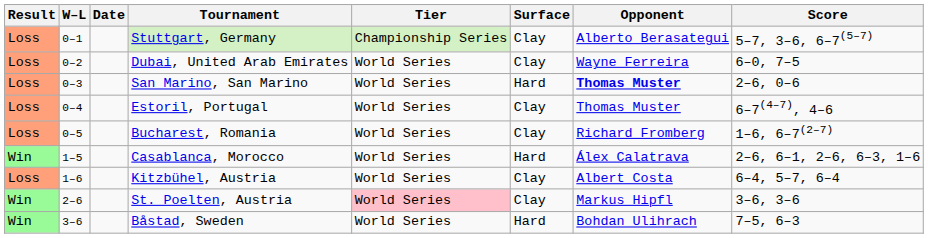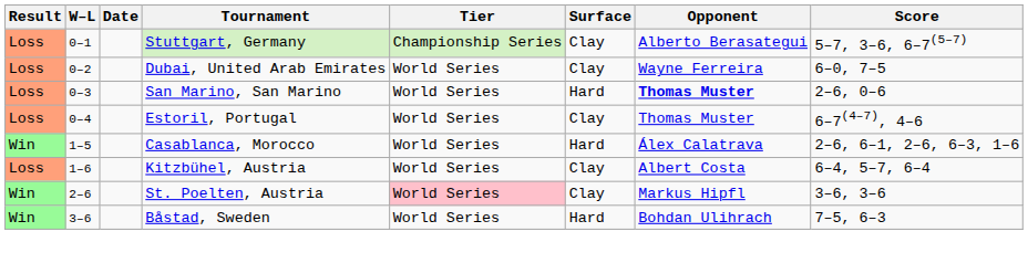 <table class="sortable wikitable">
 <tr>
 <th>Result</th>
 <th class="unsortable">W–L</th>
 <th>Date</th>
 <th>Tournament</th>
 <th>Tier</th>
 <th>Surface</th>
 <th>Opponent</th>
 <th class="unsortable">Score</th>
 </tr>
 <tr>
 <td style="background:#ffa07a;">Loss</td>
 <td><small>0–1</small></td>
 <td><a href='#'></a></td>
 <td style="background:#d4f1c5;"><a href='#'>Stuttgart</a>, Germany</td>
 <td style="background:#d4f1c5;">Championship Series</td>
 <td>Clay</td>
 <td> <a href='#'>Alberto Berasategui</a></td>
 <td>5–7, 3–6, 6–7<sup>(5–7)</sup></td>
 </tr>
 <tr>
 <td style="background:#ffa07a;">Loss</td>
 <td><small>0–2</small></td>
 <td><a href='#'></a></td>
 <td><a href='#'>Dubai</a>, United Arab Emirates</td>
 <td>World Series</td>
 <td>Clay</td>
 <td> <a href='#'>Wayne Ferreira</a></td>
 <td>6–0, 7–5</td>
 </tr>
 <tr>
 <td style="background:#ffa07a;">Loss</td>
 <td><small>0–3</small></td>
 <td><a href='#'></a></td>
 <td><a href='#'>San Marino</a>, San Marino</td>
 <td>World Series</td>
 <td>Hard</td>
 <td><strong> <a href='#'>Thomas Muster</a></strong></td>
 <td>2–6, 0–6</td>
 </tr>
 <tr>
 <td style="background:#ffa07a;">Loss</td>
 <td><small>0–4</small></td>
 <td><a href='#'></a></td>
 <td><a href='#'>Estoril</a>, Portugal</td>
 <td>World Series</td>
 <td>Clay</td>
 <td> <a href='#'>Thomas Muster</a></td>
 <td>6–7<sup>(4–7)</sup>, 4–6</td>
 </tr>
 <tr>
-<td style="background:#ffa07a;">Loss</td>
-<td><small>0–5</small></td>
-<td><a href='#'></a></td>
-<td><a href='#'>Bucharest</a>, Romania</td>
-<td>World Series</td>
-<td>Clay</td>
-<td> <a href='#'>Richard Fromberg</a></td>
-<td>1–6, 6–7<sup>(2–7)</sup></td>
-</tr>
-<tr>
 <td style="background:#98fb98;">Win</td>
 <td><small>1–5</small></td>
 <td><a href='#'></a></td>
 <td><a href='#'>Casablanca</a>, Morocco</td>
 <td>World Series</td>
 <td>Hard</td>
 <td> <a href='#'>Álex Calatrava</a></td>
 <td>2–6, 6–1, 2–6, 6–3, 1–6</td>
 </tr>
 <tr>
 <td style="background:#ffa07a;">Loss</td>
 <td><small>1–6</small></td>
 <td><a href='#'></a></td>
 <td><a href='#'>Kitzbühel</a>, Austria</td>
 <td>World Series</td>
 <td>Clay</td>
 <td> <a href='#'>Albert Costa</a></td>
 <td>6–4, 5–7, 6–4</td>
 </tr>
 <tr>
 <td style="background:#98fb98;">Win</td>
 <td><small>2–6</small></td>
 <td><a href='#'></a></td>
 <td><a href='#'>St. Poelten</a>, Austria</td>
 <td style="background: pink;">World Series</td>
 <td>Clay</td>
 <td> <a href='#'>Markus Hipfl</a></td>
 <td>3–6, 3–6</td>
 </tr>
 <tr>
 <td style="background:#98fb98;">Win</td>
 <td><small>3–6</small></td>
 <td><a href='#'></a></td>
 <td><a href='#'>Båstad</a>, Sweden</td>
 <td>World Series</td>
 <td>Hard</td>
 <td> <a href='#'>Bohdan Ulihrach</a></td>
 <td>7–5, 6–3</td>
 </tr>
 </table>
